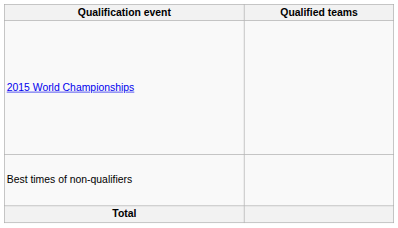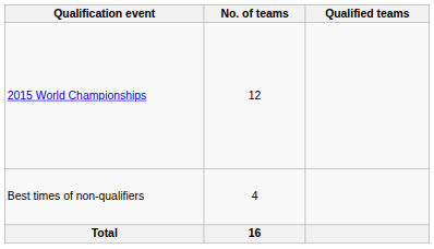 <table class=wikitable style="text-align:left" width=600>
 <tr>
 <th>Qualification event</th>
+<th>No. of teams</th>
 <th>Qualified teams</th>
 </tr>
 <tr>
 <td><a href='#'>2015 World Championships</a></td>
+<td align=center>12</td>
 <td><br><br><br><br><br><br><br><br><br><br><br></td>
 </tr>
 <tr>
 <td>Best times of non-qualifiers</td>
+<td align=center>4</td>
 <td><br><br><br><br></td>
 </tr>
 <tr>
 <th>Total</th>
+<th>16</th>
 <th></th>
 </tr>
 </table>
